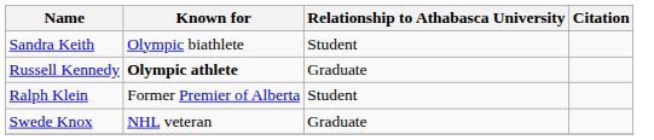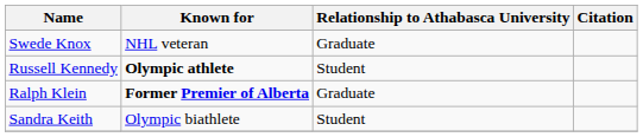 <table class="wikitable">
 <tr>
 <th>Name</th>
 <th>Known for</th>
 <th>Relationship to Athabasca University</th>
 <th>Citation</th>
 </tr>
 <tr>
+<td><a href='#'>Swede Knox</a></td>
+<td><a href='#'>NHL</a> veteran</td>
+<td>Graduate</td>
+<td></td>
+</tr>
+<tr>
+<td><a href='#'>Russell Kennedy</a></td>
+<td><strong>Olympic athlete</strong></td>
+<td>Student</td>
+<td></td>
+</tr>
+<tr>
+<td><a href='#'>Ralph Klein</a></td>
+<td><strong>Former <a href='#'>Premier of Alberta</a></strong></td>
+<td>Graduate</td>
+<td></td>
+</tr>
+<tr>
 <td><a href='#'>Sandra Keith</a></td>
 <td><a href='#'>Olympic</a> biathlete</td>
 <td>Student</td>
 <td></td>
 </tr>
 <tr>
-<td><a href='#'>Russell Kennedy</a></td>
-<td><strong>Olympic athlete</strong></td>
-<td>Graduate</td>
-<td></td>
-</tr>
-<tr>
-<td><a href='#'>Ralph Klein</a></td>
-<td>Former <a href='#'>Premier of Alberta</a></td>
-<td>Student</td>
-<td></td>
-</tr>
-<tr>
-<td><a href='#'>Swede Knox</a></td>
-<td><a href='#'>NHL</a> veteran</td>
-<td>Graduate</td>
-<td></td>
-</tr>
-<tr>
 </tr>
 </table>
